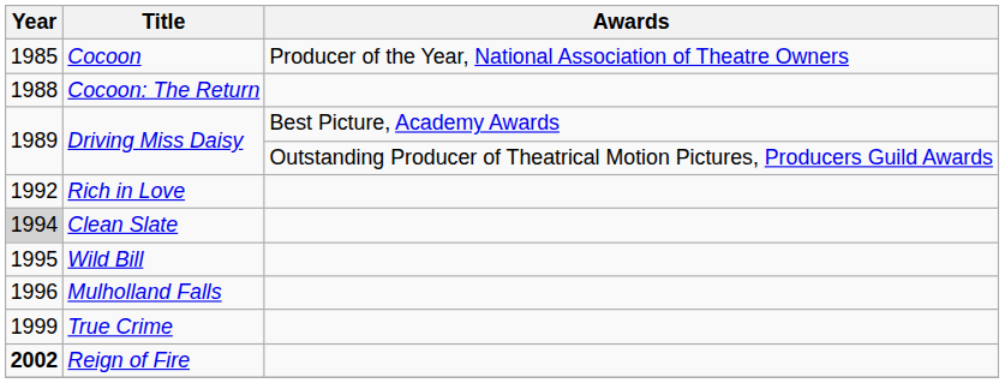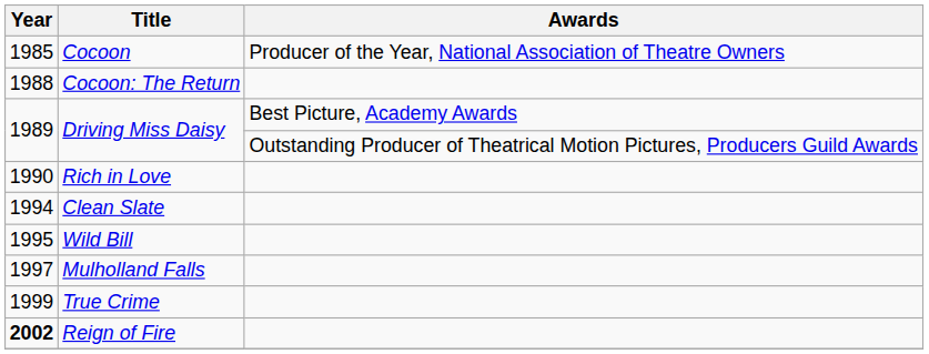 <table class="wikitable">
 <tr>
 <th>Year</th>
 <th>Title</th>
 <th>Awards</th>
 </tr>
 <tr>
 <td>1985</td>
 <td><em><a href='#'>Cocoon</a></em></td>
 <td>Producer of the Year, <a href='#'>National Association of Theatre Owners</a></td>
 </tr>
 <tr>
 <td>1988</td>
 <td><em><a href='#'>Cocoon: The Return</a></em></td>
 <td></td>
 </tr>
 <tr>
 <td rowspan="2">1989</td>
 <td rowspan="2"><em><a href='#'>Driving Miss Daisy</a></em></td>
 <td>Best Picture, <a href='#'>Academy Awards</a></td>
 </tr>
 <tr>
 <td>Outstanding Producer of Theatrical Motion Pictures, <a href='#'>Producers Guild Awards</a></td>
 </tr>
 <tr>
-<td>1992</td>
+<td>1990</td>
 <td><em><a href='#'>Rich in Love</a></em></td>
 <td></td>
 </tr>
 <tr>
-<td style="background: lightgrey;">1994</td>
+<td>1994</td>
 <td><em><a href='#'>Clean Slate</a></em></td>
 <td></td>
 </tr>
 <tr>
 <td>1995</td>
 <td><em><a href='#'>Wild Bill</a></em></td>
 <td></td>
 </tr>
 <tr>
-<td>1996</td>
+<td>1997</td>
 <td><em><a href='#'>Mulholland Falls</a></em></td>
 <td></td>
 </tr>
 <tr>
 <td>1999</td>
 <td><em><a href='#'>True Crime</a></em></td>
 <td></td>
 </tr>
 <tr>
 <td><strong>2002</strong></td>
 <td><em><a href='#'>Reign of Fire</a></em></td>
 <td></td>
 </tr>
 <tr>
 </tr>
 </table>
